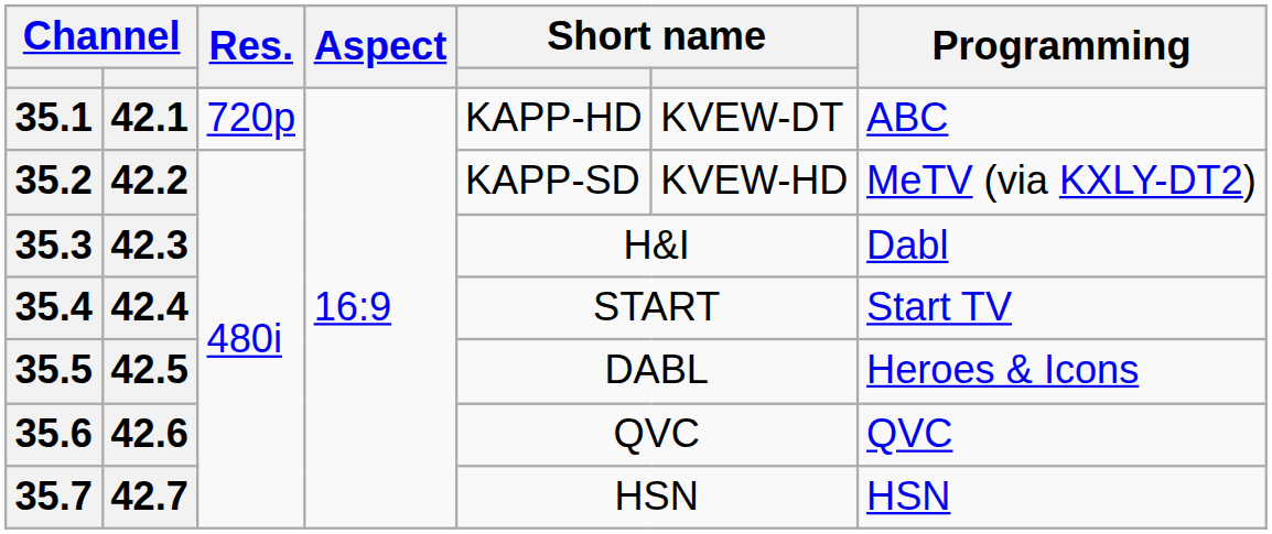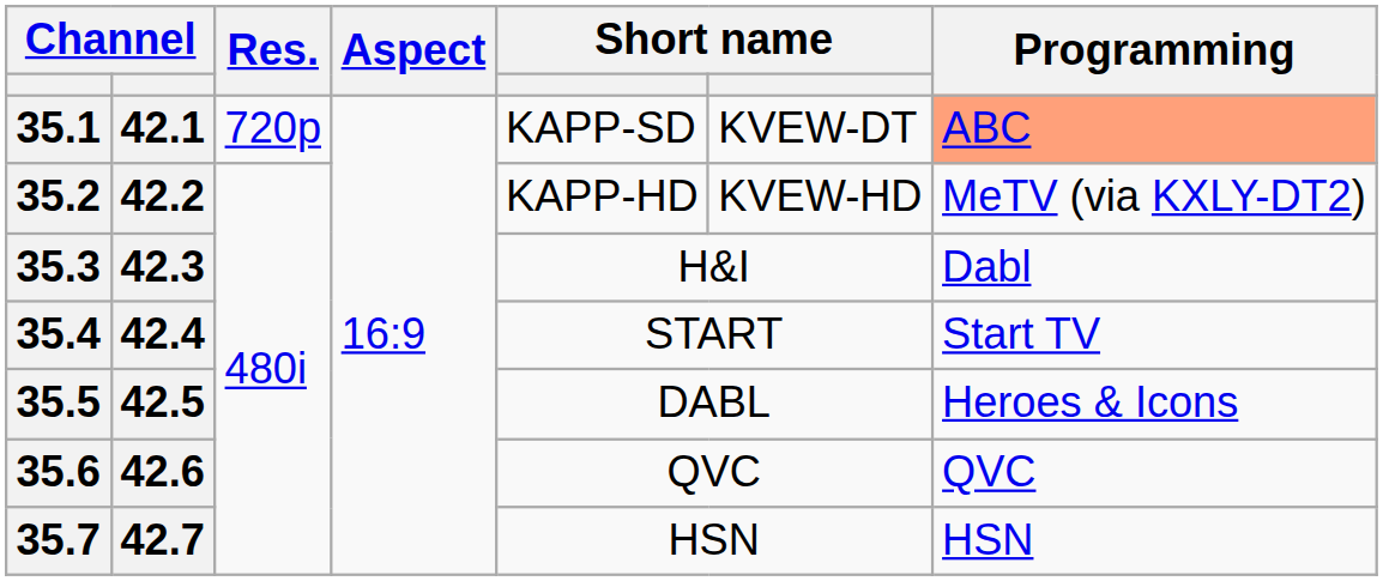 <table class="wikitable">
 <tr>
 <th scope = "col" colspan="2"><a href='#'>Channel</a></th>
 <th scope = "col" rowspan="2"><a href='#'>Res.</a></th>
 <th scope = "col" rowspan="2"><a href='#'>Aspect</a></th>
 <th scope = "col" colspan="2">Short name</th>
 <th scope = "col" rowspan="2">Programming</th>
 </tr>
 <tr>
 <th scope = "col"></th>
 <th></th>
 <th scope = "col"></th>
 <th></th>
 </tr>
 <tr>
 <th scope = "row">35.1</th>
 <th>42.1</th>
 <td><a href='#'>720p</a></td>
 <td rowspan="7"><a href='#'>16:9</a></td>
-<td>KAPP-HD</td>
+<td>KAPP-SD</td>
 <td>KVEW-DT</td>
-<td><a href='#'>ABC</a></td>
+<td style="background: lightsalmon;"><a href='#'>ABC</a></td>
 </tr>
 <tr>
 <th scope = "row">35.2</th>
 <th>42.2</th>
 <td rowspan="6"><a href='#'>480i</a></td>
-<td>KAPP-SD</td>
+<td>KAPP-HD</td>
 <td>KVEW-HD</td>
 <td><a href='#'>MeTV</a> (via <a href='#'>KXLY-DT2</a>)</td>
 </tr>
 <tr>
 <th scope = "row">35.3</th>
 <th>42.3</th>
 <td colspan=2; align="center">H&I</td>
 <td><a href='#'>Dabl</a></td>
 </tr>
 <tr>
 <th scope = "row">35.4</th>
 <th>42.4</th>
 <td colspan=2; align="center">START</td>
 <td><a href='#'>Start TV</a></td>
 </tr>
 <tr>
 <th scope = "row">35.5</th>
 <th>42.5</th>
 <td colspan=2; align="center">DABL</td>
 <td><a href='#'>Heroes & Icons</a></td>
 </tr>
 <tr>
 <th scope = "row">35.6</th>
 <th>42.6</th>
 <td colspan=2; align="center">QVC</td>
 <td><a href='#'>QVC</a></td>
 </tr>
 <tr>
 <th scope = "row">35.7</th>
 <th>42.7</th>
 <td colspan=2; align="center">HSN</td>
 <td><a href='#'>HSN</a></td>
 </tr>
 </table>
